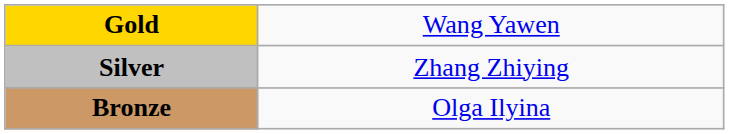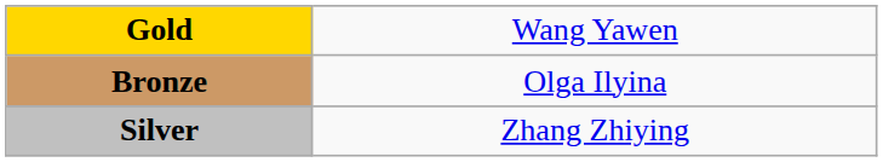 <table class="wikitable" style="text-align:center; " width="35%">
 <tr>
 <td bgcolor="gold"><strong>Gold</strong></td>
 <td><a href='#'>Wang Yawen</a><br>  <small><em></em></small></td>
 </tr>
 <tr>
+<td bgcolor="CC9966"><strong>Bronze</strong></td>
+<td><a href='#'>Olga Ilyina</a><br>  <small><em></em></small></td>
+</tr>
+<tr>
 <td bgcolor="silver"><strong>Silver</strong></td>
 <td><a href='#'>Zhang Zhiying</a><br>  <small><em></em></small></td>
 </tr>
-<tr>
-<td bgcolor="CC9966"><strong>Bronze</strong></td>
-<td><a href='#'>Olga Ilyina</a><br>  <small><em></em></small></td>
-</tr>
 </table>
